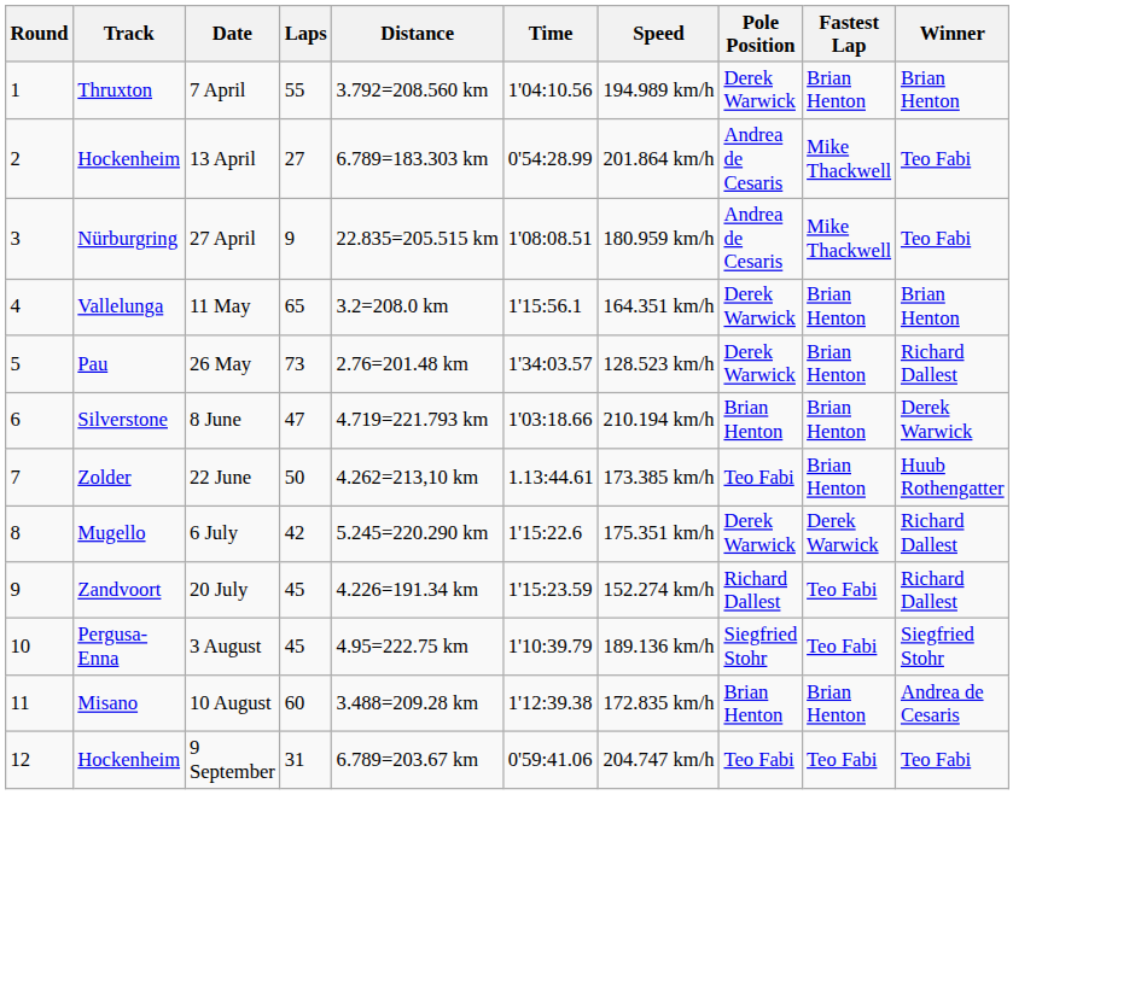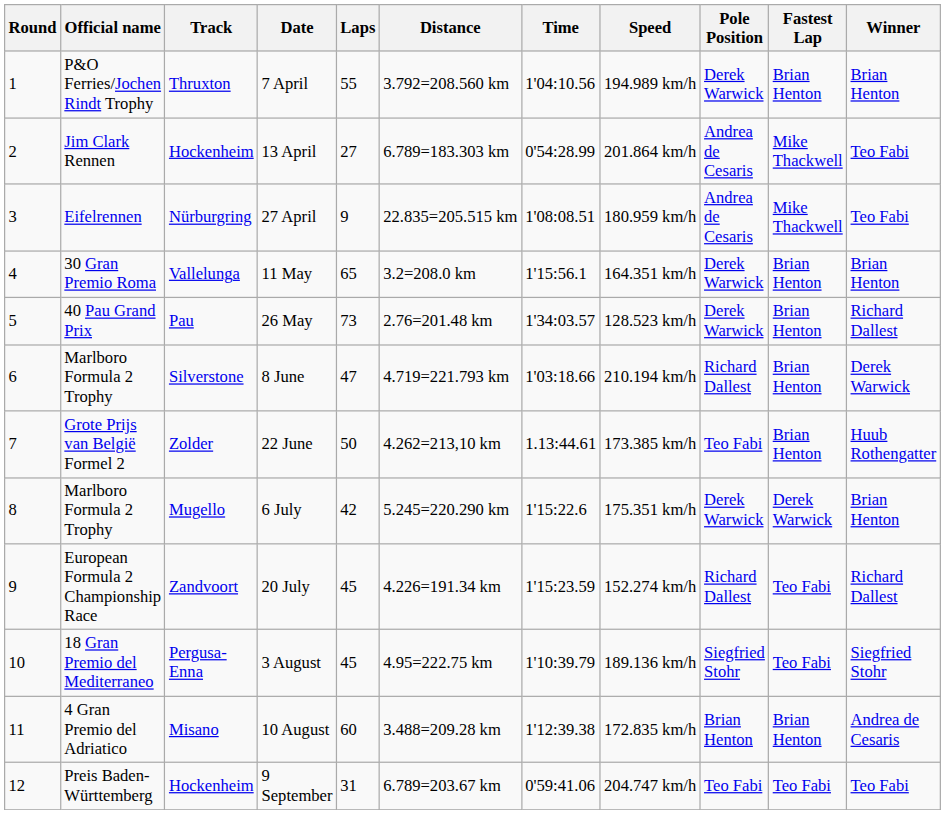 <table class="wikitable" style="font-size:85%">
 <tr>
 <th>Round</th>
+<th>Official name</th>
 <th>Track</th>
 <th>Date</th>
 <th>Laps</th>
 <th>Distance</th>
 <th>Time</th>
 <th>Speed</th>
 <th>Pole Position</th>
 <th>Fastest Lap</th>
 <th>Winner</th>
 </tr>
 <tr>
 <td>1</td>
+<td>P&O Ferries/<a href='#'>Jochen Rindt</a> Trophy</td>
 <td> <a href='#'>Thruxton</a></td>
 <td>7 April</td>
 <td>55</td>
 <td>3.792=208.560 km</td>
 <td>1'04:10.56</td>
 <td>194.989 km/h</td>
 <td> <a href='#'>Derek Warwick</a></td>
 <td> <a href='#'>Brian Henton</a></td>
 <td> <a href='#'>Brian Henton</a></td>
 </tr>
 <tr>
 <td>2</td>
+<td><a href='#'>Jim Clark</a> Rennen</td>
 <td> <a href='#'>Hockenheim</a></td>
 <td>13 April</td>
 <td>27</td>
 <td>6.789=183.303 km</td>
 <td>0'54:28.99</td>
 <td>201.864 km/h</td>
 <td> <a href='#'>Andrea de Cesaris</a></td>
 <td> <a href='#'>Mike Thackwell</a></td>
 <td> <a href='#'>Teo Fabi</a></td>
 </tr>
 <tr>
 <td>3</td>
+<td><a href='#'>Eifelrennen</a></td>
 <td> <a href='#'>Nürburgring</a></td>
 <td>27 April</td>
 <td>9</td>
 <td>22.835=205.515 km</td>
 <td>1'08:08.51</td>
 <td>180.959 km/h</td>
 <td> <a href='#'>Andrea de Cesaris</a></td>
 <td> <a href='#'>Mike Thackwell</a></td>
 <td> <a href='#'>Teo Fabi</a></td>
 </tr>
 <tr>
 <td>4</td>
+<td>30 <a href='#'>Gran Premio Roma</a></td>
 <td> <a href='#'>Vallelunga</a></td>
 <td>11 May</td>
 <td>65</td>
 <td>3.2=208.0 km</td>
 <td>1'15:56.1</td>
 <td>164.351 km/h</td>
 <td> <a href='#'>Derek Warwick</a></td>
 <td> <a href='#'>Brian Henton</a></td>
 <td> <a href='#'>Brian Henton</a></td>
 </tr>
 <tr>
 <td>5</td>
+<td>40 <a href='#'>Pau Grand Prix</a></td>
 <td> <a href='#'>Pau</a></td>
 <td>26 May</td>
 <td>73</td>
 <td>2.76=201.48 km</td>
 <td>1'34:03.57</td>
 <td>128.523 km/h</td>
 <td> <a href='#'>Derek Warwick</a></td>
 <td> <a href='#'>Brian Henton</a></td>
 <td> <a href='#'>Richard Dallest</a></td>
 </tr>
 <tr>
 <td>6</td>
+<td>Marlboro Formula 2 Trophy</td>
 <td> <a href='#'>Silverstone</a></td>
 <td>8 June</td>
 <td>47</td>
 <td>4.719=221.793 km</td>
 <td>1'03:18.66</td>
 <td>210.194 km/h</td>
-<td> <a href='#'>Brian Henton</a></td>
+<td> <a href='#'>Richard Dallest</a></td>
 <td> <a href='#'>Brian Henton</a></td>
 <td> <a href='#'>Derek Warwick</a></td>
 </tr>
 <tr>
 <td>7</td>
+<td><a href='#'>Grote Prijs van België</a> Formel 2</td>
 <td> <a href='#'>Zolder</a></td>
 <td>22 June</td>
 <td>50</td>
 <td>4.262=213,10 km</td>
 <td>1.13:44.61</td>
 <td>173.385 km/h</td>
 <td> <a href='#'>Teo Fabi</a></td>
 <td> <a href='#'>Brian Henton</a></td>
 <td> <a href='#'>Huub Rothengatter</a></td>
 </tr>
 <tr>
 <td>8</td>
+<td>Marlboro Formula 2 Trophy</td>
 <td> <a href='#'>Mugello</a></td>
 <td>6 July</td>
 <td>42</td>
 <td>5.245=220.290 km</td>
 <td>1'15:22.6</td>
 <td>175.351 km/h</td>
 <td> <a href='#'>Derek Warwick</a></td>
 <td> <a href='#'>Derek Warwick</a></td>
-<td> <a href='#'>Richard Dallest</a></td>
+<td> <a href='#'>Brian Henton</a></td>
 </tr>
 <tr>
 <td>9</td>
+<td>European Formula 2 Championship Race</td>
 <td> <a href='#'>Zandvoort</a></td>
 <td>20 July</td>
 <td>45</td>
 <td>4.226=191.34 km</td>
 <td>1'15:23.59</td>
 <td>152.274 km/h</td>
 <td> <a href='#'>Richard Dallest</a></td>
 <td> <a href='#'>Teo Fabi</a></td>
 <td> <a href='#'>Richard Dallest</a></td>
 </tr>
 <tr>
 <td>10</td>
+<td>18 <a href='#'>Gran Premio del Mediterraneo</a></td>
 <td> <a href='#'>Pergusa-Enna</a></td>
 <td>3 August</td>
 <td>45</td>
 <td>4.95=222.75 km</td>
 <td>1'10:39.79</td>
 <td>189.136 km/h</td>
 <td> <a href='#'>Siegfried Stohr</a></td>
 <td> <a href='#'>Teo Fabi</a></td>
 <td> <a href='#'>Siegfried Stohr</a></td>
 </tr>
 <tr>
 <td>11</td>
+<td>4 Gran Premio del Adriatico</td>
 <td> <a href='#'>Misano</a></td>
 <td>10 August</td>
 <td>60</td>
 <td>3.488=209.28 km</td>
 <td>1'12:39.38</td>
 <td>172.835 km/h</td>
 <td> <a href='#'>Brian Henton</a></td>
 <td> <a href='#'>Brian Henton</a></td>
 <td> <a href='#'>Andrea de Cesaris</a></td>
 </tr>
 <tr>
 <td>12</td>
+<td>Preis Baden-Württemberg</td>
 <td> <a href='#'>Hockenheim</a></td>
 <td>9 September</td>
 <td>31</td>
 <td>6.789=203.67 km</td>
 <td>0'59:41.06</td>
 <td>204.747 km/h</td>
 <td> <a href='#'>Teo Fabi</a></td>
 <td> <a href='#'>Teo Fabi</a></td>
 <td> <a href='#'>Teo Fabi</a></td>
 </tr>
 </table>
